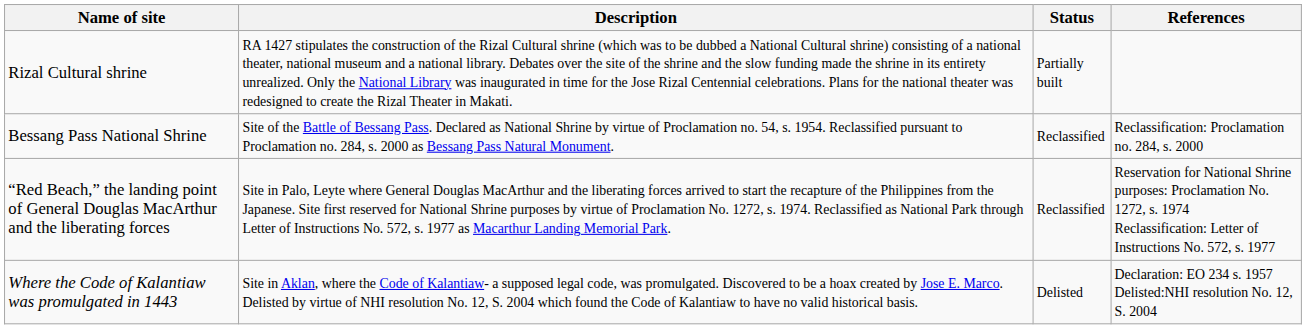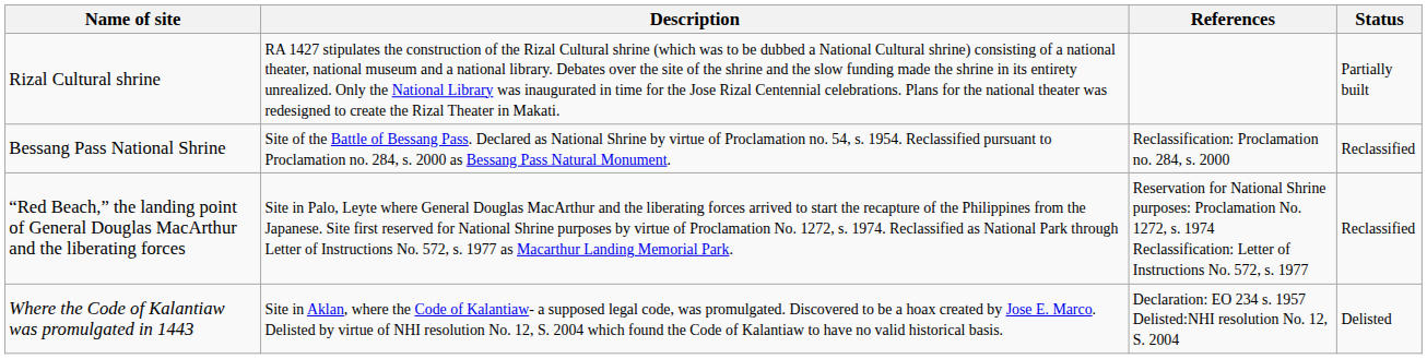 <table class="wikitable">
 <tr>
 <th>Name of site</th>
 <th>Description</th>
+<th>References</th>
 <th>Status</th>
-<th>References</th>
 </tr>
 <tr>
 <td>Rizal Cultural shrine</td>
 <td><small>RA  1427 stipulates the construction of the Rizal Cultural shrine (which was to be dubbed a National Cultural shrine) consisting of a national theater, national museum and a national library. Debates over the site of the shrine and the slow funding made the shrine in its entirety unrealized. Only the <a href='#'>National Library</a> was inaugurated in time for the Jose Rizal Centennial celebrations. Plans for the national theater was redesigned to create the Rizal Theater in Makati</small><small>.</small></td>
+<td><small></small></td>
 <td><small>Partially built</small></td>
-<td><small></small></td>
 </tr>
 <tr>
 <td>Bessang Pass National Shrine</td>
 <td><small>Site of the <a href='#'>Battle of Bessang Pass</a>. Declared as National Shrine by virtue of Proclamation no. 54, s. 1954. Reclassified pursuant to Proclamation no. 284,  s. 2000 as <a href='#'>Bessang Pass Natural Monument</a>.</small></td>
+<td><small>Reclassification: Proclamation no. 284,  s. 2000 </small></td>
 <td><small>Reclassified</small></td>
-<td><small>Reclassification: Proclamation no. 284,  s. 2000 </small></td>
 </tr>
 <tr>
 <td>“Red Beach,” the landing point of General Douglas MacArthur and the liberating forces</td>
 <td><small>Site in Palo, Leyte where General Douglas MacArthur and the liberating forces arrived to start the recapture of the Philippines from the Japanese. Site first reserved for National Shrine purposes by virtue of  Proclamation No. 1272, s. 1974. Reclassified as National Park through Letter of Instructions No. 572, s. 1977 as <a href='#'>Macarthur Landing Memorial Park</a>.</small></td>
+<td><small>Reservation for National Shrine purposes: Proclamation No. 1272, s. 1974</small><br><small>Reclassification: Letter of Instructions No. 572, s. 1977</small></td>
 <td><small>Reclassified</small></td>
-<td><small>Reservation for National Shrine purposes: Proclamation No. 1272, s. 1974</small><br><small>Reclassification: Letter of Instructions No. 572, s. 1977</small></td>
 </tr>
 <tr>
 <td><em>Where the Code of Kalantiaw was promulgated in 1443</em></td>
 <td><small>Site in <a href='#'>Aklan</a>, where the <a href='#'>Code of Kalantiaw</a>- a supposed legal code, was promulgated. Discovered to be a hoax created by <a href='#'>Jose E. Marco</a>. Delisted by virtue of NHI resolution No. 12, S. 2004 which found the Code of Kalantiaw to have no valid historical basis.</small></td>
+<td><small>Declaration: EO 234 s. 1957 Delisted:NHI resolution No. 12, S. 2004  </small></td>
 <td><small>Delisted</small></td>
-<td><small>Declaration: EO 234 s. 1957 Delisted:NHI resolution No. 12, S. 2004  </small></td>
 </tr>
 </table>
